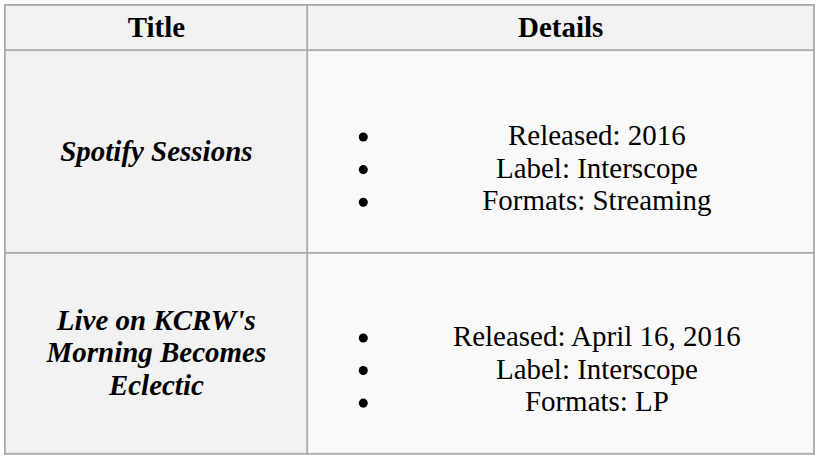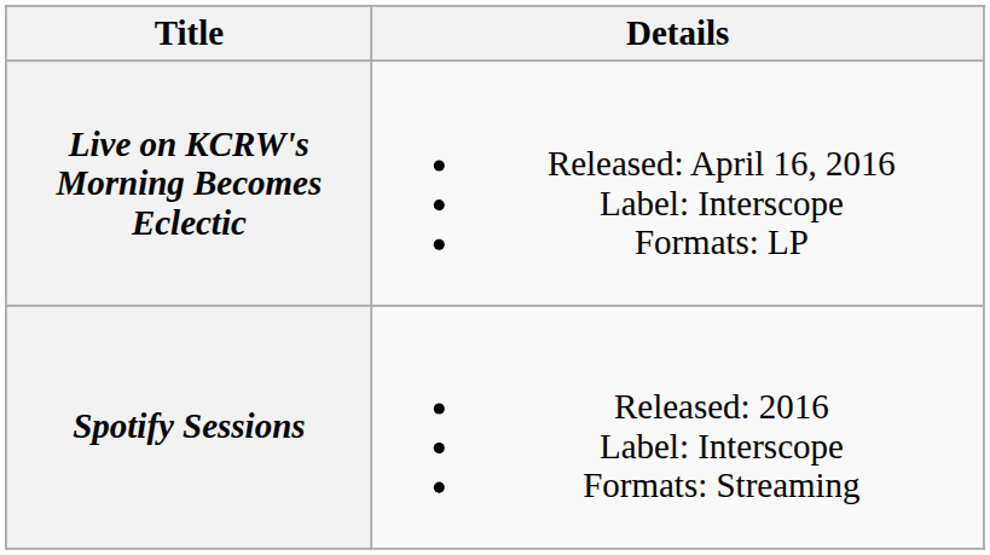 <table class="wikitable plainrowheaders" style="text-align:center;">
 <tr>
 <th scope="col" style="width:10em;">Title</th>
 <th scope="col" style="width:17em;">Details</th>
 </tr>
 <tr>
+<th scope="row"><em>Live on KCRW's Morning Becomes Eclectic</em></th>
+<td><br><ul><li>Released: April 16, 2016</li><li>Label: Interscope</li><li>Formats: LP</li></ul></td>
+</tr>
+<tr>
 <th scope="row"><em>Spotify Sessions</em></th>
 <td><br><ul><li>Released: 2016</li><li>Label: Interscope</li><li>Formats: Streaming</li></ul></td>
 </tr>
-<tr>
-<th scope="row"><em>Live on KCRW's Morning Becomes Eclectic</em></th>
-<td><br><ul><li>Released: April 16, 2016</li><li>Label: Interscope</li><li>Formats: LP</li></ul></td>
-</tr>
 </table>
